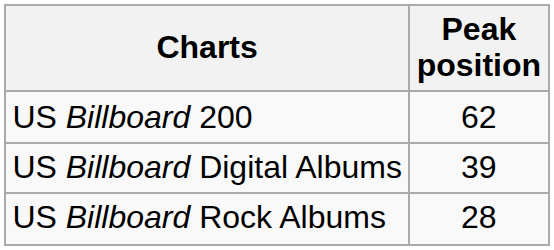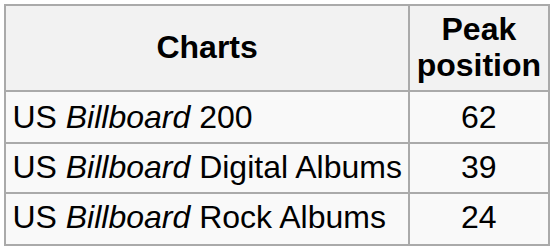 <table class="wikitable sortable">
 <tr>
 <th>Charts</th>
 <th>Peak<br>position</th>
 </tr>
 <tr>
 <td>US <em>Billboard</em> 200</td>
 <td style="text-align:center;">62</td>
 </tr>
 <tr>
 <td>US <em>Billboard</em> Digital Albums</td>
 <td style="text-align:center;">39</td>
 </tr>
 <tr>
 <td>US <em>Billboard</em> Rock Albums</td>
-<td style="text-align:center;">28</td>
+<td style="text-align:center;">24</td>
 </tr>
 </table>
